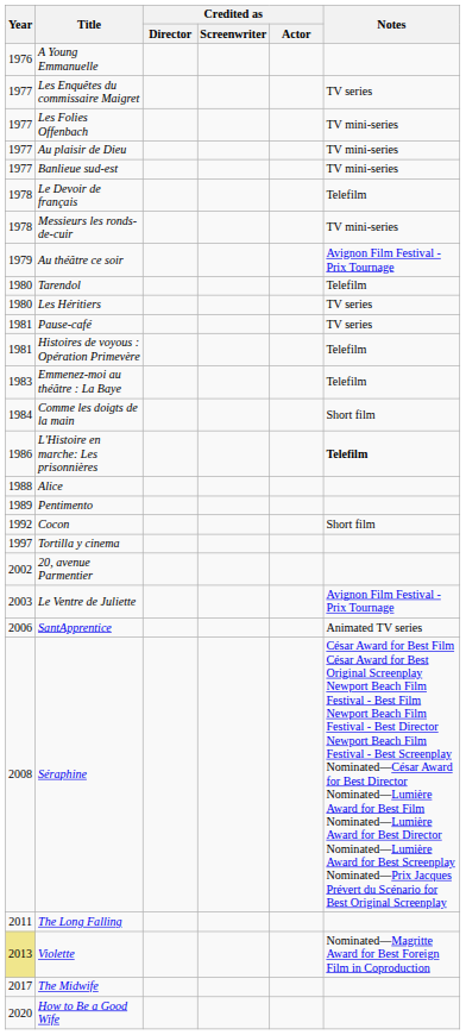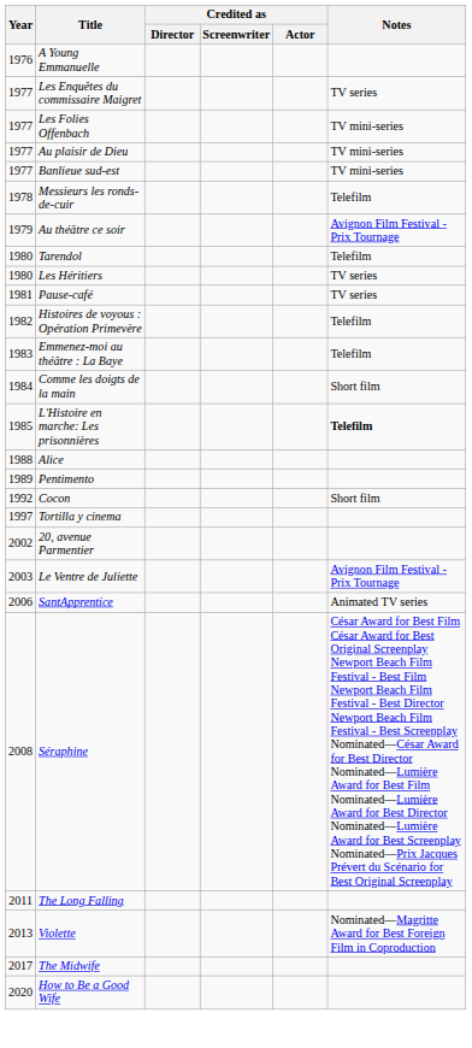 <table class="wikitable sortable">
 <tr>
 <th rowspan=2 width="33">Year</th>
 <th rowspan=2>Title</th>
 <th colspan=3>Credited as</th>
 <th rowspan=2>Notes</th>
 </tr>
 <tr>
 <th width=65>Director</th>
 <th width=65>Screenwriter</th>
 <th width=65>Actor</th>
 </tr>
 <tr>
 <td align="center">1976</td>
 <td align="left"><em>A Young Emmanuelle</em></td>
 <td></td>
 <td></td>
 <td></td>
 <td></td>
 </tr>
 <tr>
 <td align="center">1977</td>
 <td align="left"><em>Les Enquêtes du commissaire Maigret</em></td>
 <td></td>
 <td></td>
 <td></td>
 <td>TV series</td>
 </tr>
 <tr>
 <td align="center">1977</td>
 <td align="left"><em>Les Folies Offenbach</em></td>
 <td></td>
 <td></td>
 <td></td>
 <td>TV mini-series</td>
 </tr>
 <tr>
 <td align="center">1977</td>
 <td align="left"><em>Au plaisir de Dieu</em></td>
 <td></td>
 <td></td>
 <td></td>
 <td>TV mini-series</td>
 </tr>
 <tr>
 <td align="center">1977</td>
 <td align="left"><em>Banlieue sud-est</em></td>
 <td></td>
 <td></td>
 <td></td>
 <td>TV mini-series</td>
 </tr>
 <tr>
 <td align="center">1978</td>
-<td align="left"><em>Le Devoir de français</em></td>
+<td align="left"><em>Messieurs les ronds-de-cuir</em></td>
 <td></td>
 <td></td>
 <td></td>
 <td>Telefilm</td>
-</tr>
-<tr>
-<td align="center">1978</td>
-<td align="left"><em>Messieurs les ronds-de-cuir</em></td>
-<td></td>
-<td></td>
-<td></td>
-<td>TV mini-series</td>
 </tr>
 <tr>
 <td align="center">1979</td>
 <td align="left"><em>Au théâtre ce soir</em></td>
 <td></td>
 <td></td>
 <td></td>
 <td><a href='#'>Avignon Film Festival - Prix Tournage</a></td>
 </tr>
 <tr>
 <td align="center">1980</td>
 <td align="left"><em>Tarendol</em></td>
 <td></td>
 <td></td>
 <td></td>
 <td>Telefilm</td>
 </tr>
 <tr>
 <td align="center">1980</td>
 <td align="left"><em>Les Héritiers</em></td>
 <td></td>
 <td></td>
 <td></td>
 <td>TV series</td>
 </tr>
 <tr>
 <td align="center">1981</td>
 <td align="left"><em>Pause-café</em></td>
 <td></td>
 <td></td>
 <td></td>
 <td>TV series</td>
 </tr>
 <tr>
-<td align="center">1981</td>
+<td align="center">1982</td>
 <td align="left"><em>Histoires de voyous : Opération Primevère</em></td>
 <td></td>
 <td></td>
 <td></td>
 <td>Telefilm</td>
 </tr>
 <tr>
 <td align="center">1983</td>
 <td align="left"><em>Emmenez-moi au théâtre : La Baye</em></td>
 <td></td>
 <td></td>
 <td></td>
 <td>Telefilm</td>
 </tr>
 <tr>
 <td align="center">1984</td>
 <td align="left"><em>Comme les doigts de la main</em></td>
 <td></td>
 <td></td>
 <td></td>
 <td>Short film</td>
 </tr>
 <tr>
-<td align="center">1986</td>
+<td align="center">1985</td>
 <td align="left"><em>L'Histoire en marche: Les prisonnières</em></td>
 <td></td>
 <td></td>
 <td></td>
 <td><strong>Telefilm</strong></td>
 </tr>
 <tr>
 <td align="center">1988</td>
 <td align="left"><em>Alice</em></td>
 <td></td>
 <td></td>
 <td></td>
 <td></td>
 </tr>
 <tr>
 <td align="center">1989</td>
 <td align="left"><em>Pentimento</em></td>
 <td></td>
 <td></td>
 <td></td>
 <td></td>
 </tr>
 <tr>
 <td align="center">1992</td>
 <td align="left"><em>Cocon</em></td>
 <td></td>
 <td></td>
 <td></td>
 <td>Short film</td>
 </tr>
 <tr>
 <td align="center">1997</td>
 <td align="left"><em>Tortilla y cinema</em></td>
 <td></td>
 <td></td>
 <td></td>
 <td></td>
 </tr>
 <tr>
 <td align="center">2002</td>
 <td align="left"><em>20, avenue Parmentier</em></td>
 <td></td>
 <td></td>
 <td></td>
 <td></td>
 </tr>
 <tr>
 <td align="center">2003</td>
 <td align="left"><em>Le Ventre de Juliette</em></td>
 <td></td>
 <td></td>
 <td></td>
 <td><a href='#'>Avignon Film Festival - Prix Tournage</a></td>
 </tr>
 <tr>
 <td align="center">2006</td>
 <td align="left"><em><a href='#'>SantApprentice</a></em></td>
 <td></td>
 <td></td>
 <td></td>
 <td>Animated TV series</td>
 </tr>
 <tr>
 <td align="center">2008</td>
 <td align="left"><em><a href='#'>Séraphine</a></em></td>
 <td></td>
 <td></td>
 <td></td>
 <td><a href='#'>César Award for Best Film</a><br><a href='#'>César Award for Best Original Screenplay</a><br><a href='#'>Newport Beach Film Festival - Best Film</a><br><a href='#'>Newport Beach Film Festival - Best Director</a><br><a href='#'>Newport Beach Film Festival - Best Screenplay</a><br>Nominated—<a href='#'>César Award for Best Director</a><br>Nominated—<a href='#'>Lumière Award for Best Film</a><br>Nominated—<a href='#'>Lumière Award for Best Director</a><br>Nominated—<a href='#'>Lumière Award for Best Screenplay</a><br>Nominated—<a href='#'>Prix Jacques Prévert du Scénario for Best Original Screenplay</a></td>
 </tr>
 <tr>
 <td align="center">2011</td>
 <td align="left"><em><a href='#'>The Long Falling</a></em></td>
 <td></td>
 <td></td>
 <td></td>
 <td></td>
 </tr>
 <tr>
-<td align="center" style="background: khaki;">2013</td>
+<td align="center">2013</td>
 <td align="left"><em><a href='#'>Violette</a></em></td>
 <td></td>
 <td></td>
 <td></td>
 <td>Nominated—<a href='#'>Magritte Award for Best Foreign Film in Coproduction</a></td>
 </tr>
 <tr>
 <td align="center">2017</td>
 <td align="left"><em><a href='#'>The Midwife</a></em></td>
 <td></td>
 <td></td>
 <td></td>
 <td></td>
 </tr>
 <tr>
 <td align="center">2020</td>
 <td align="left"><em><a href='#'>How to Be a Good Wife</a></em></td>
 <td></td>
 <td></td>
 <td></td>
 <td></td>
 </tr>
 </table>
